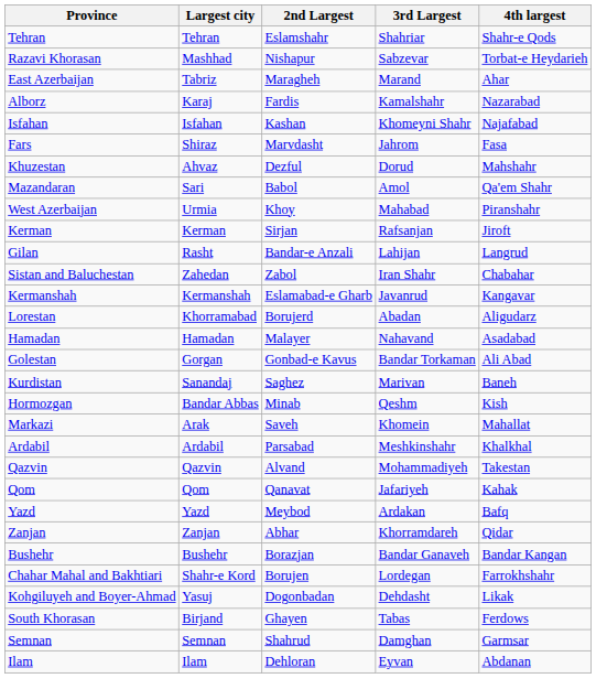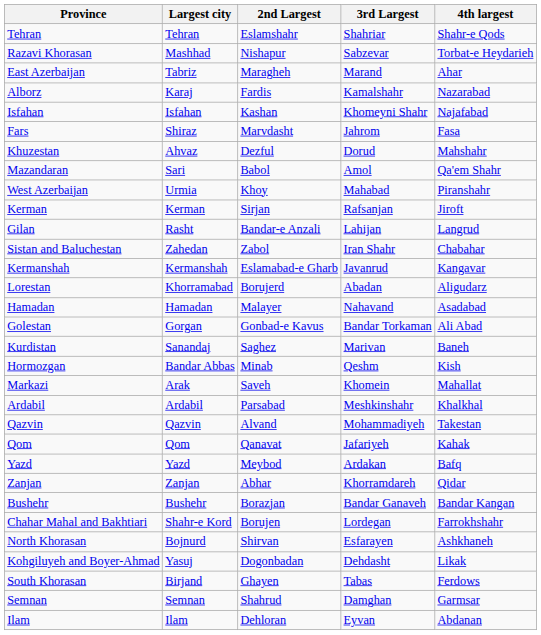 <table class="wikitable sortable">
 <tr>
 <th>Province</th>
 <th>Largest city</th>
 <th>2nd Largest</th>
 <th>3rd Largest</th>
 <th>4th largest</th>
 </tr>
 <tr>
 <td><a href='#'>Tehran</a></td>
 <td><a href='#'>Tehran</a></td>
 <td><a href='#'>Eslamshahr</a></td>
 <td><a href='#'>Shahriar</a></td>
 <td><a href='#'>Shahr-e Qods</a></td>
 </tr>
 <tr>
 <td><a href='#'>Razavi Khorasan</a></td>
 <td><a href='#'>Mashhad</a></td>
 <td><a href='#'>Nishapur</a></td>
 <td><a href='#'>Sabzevar</a></td>
 <td><a href='#'>Torbat-e Heydarieh</a></td>
 </tr>
 <tr>
 <td><a href='#'>East Azerbaijan</a></td>
 <td><a href='#'>Tabriz</a></td>
 <td><a href='#'>Maragheh</a></td>
 <td><a href='#'>Marand</a></td>
 <td><a href='#'>Ahar</a></td>
 </tr>
 <tr>
 <td><a href='#'>Alborz</a></td>
 <td><a href='#'>Karaj</a></td>
 <td><a href='#'>Fardis</a></td>
 <td><a href='#'>Kamalshahr</a></td>
 <td><a href='#'>Nazarabad</a></td>
 </tr>
 <tr>
 <td><a href='#'>Isfahan</a></td>
 <td><a href='#'>Isfahan</a></td>
 <td><a href='#'>Kashan</a></td>
 <td><a href='#'>Khomeyni Shahr</a></td>
 <td><a href='#'>Najafabad</a></td>
 </tr>
 <tr>
 <td><a href='#'>Fars</a></td>
 <td><a href='#'>Shiraz</a></td>
 <td><a href='#'>Marvdasht</a></td>
 <td><a href='#'>Jahrom</a></td>
 <td><a href='#'>Fasa</a></td>
 </tr>
 <tr>
 <td><a href='#'>Khuzestan</a></td>
 <td><a href='#'>Ahvaz</a></td>
 <td><a href='#'>Dezful</a></td>
 <td><a href='#'>Dorud</a></td>
 <td><a href='#'>Mahshahr</a></td>
 </tr>
 <tr>
 <td><a href='#'>Mazandaran</a></td>
 <td><a href='#'>Sari</a></td>
 <td><a href='#'>Babol</a></td>
 <td><a href='#'>Amol</a></td>
 <td><a href='#'>Qa'em Shahr</a></td>
 </tr>
 <tr>
 <td><a href='#'>West Azerbaijan</a></td>
 <td><a href='#'>Urmia</a></td>
 <td><a href='#'>Khoy</a></td>
 <td><a href='#'>Mahabad</a></td>
 <td><a href='#'>Piranshahr</a></td>
 </tr>
 <tr>
 <td><a href='#'>Kerman</a></td>
 <td><a href='#'>Kerman</a></td>
 <td><a href='#'>Sirjan</a></td>
 <td><a href='#'>Rafsanjan</a></td>
 <td><a href='#'>Jiroft</a></td>
 </tr>
 <tr>
 <td><a href='#'>Gilan</a></td>
 <td><a href='#'>Rasht</a></td>
 <td><a href='#'>Bandar-e Anzali</a></td>
 <td><a href='#'>Lahijan</a></td>
 <td><a href='#'>Langrud</a></td>
 </tr>
 <tr>
 <td><a href='#'>Sistan and Baluchestan</a></td>
 <td><a href='#'>Zahedan</a></td>
 <td><a href='#'>Zabol</a></td>
 <td><a href='#'>Iran Shahr</a></td>
 <td><a href='#'>Chabahar</a></td>
 </tr>
 <tr>
 <td><a href='#'>Kermanshah</a></td>
 <td><a href='#'>Kermanshah</a></td>
 <td><a href='#'>Eslamabad-e Gharb</a></td>
 <td><a href='#'>Javanrud</a></td>
 <td><a href='#'>Kangavar</a></td>
 </tr>
 <tr>
 <td><a href='#'>Lorestan</a></td>
 <td><a href='#'>Khorramabad</a></td>
 <td><a href='#'>Borujerd</a></td>
 <td><a href='#'>Abadan</a></td>
 <td><a href='#'>Aligudarz</a></td>
 </tr>
 <tr>
 <td><a href='#'>Hamadan</a></td>
 <td><a href='#'>Hamadan</a></td>
 <td><a href='#'>Malayer</a></td>
 <td><a href='#'>Nahavand</a></td>
 <td><a href='#'>Asadabad</a></td>
 </tr>
 <tr>
 <td><a href='#'>Golestan</a></td>
 <td><a href='#'>Gorgan</a></td>
 <td><a href='#'>Gonbad-e Kavus</a></td>
 <td><a href='#'>Bandar Torkaman</a></td>
 <td><a href='#'>Ali Abad</a></td>
 </tr>
 <tr>
 <td><a href='#'>Kurdistan</a></td>
 <td><a href='#'>Sanandaj</a></td>
 <td><a href='#'>Saghez</a></td>
 <td><a href='#'>Marivan</a></td>
 <td><a href='#'>Baneh</a></td>
 </tr>
 <tr>
 <td><a href='#'>Hormozgan</a></td>
 <td><a href='#'>Bandar Abbas</a></td>
 <td><a href='#'>Minab</a></td>
 <td><a href='#'>Qeshm</a></td>
 <td><a href='#'>Kish</a></td>
 </tr>
 <tr>
 <td><a href='#'>Markazi</a></td>
 <td><a href='#'>Arak</a></td>
 <td><a href='#'>Saveh</a></td>
 <td><a href='#'>Khomein</a></td>
 <td><a href='#'>Mahallat</a></td>
 </tr>
 <tr>
 <td><a href='#'>Ardabil</a></td>
 <td><a href='#'>Ardabil</a></td>
 <td><a href='#'>Parsabad</a></td>
 <td><a href='#'>Meshkinshahr</a></td>
 <td><a href='#'>Khalkhal</a></td>
 </tr>
 <tr>
 <td><a href='#'>Qazvin</a></td>
 <td><a href='#'>Qazvin</a></td>
 <td><a href='#'>Alvand</a></td>
 <td><a href='#'>Mohammadiyeh</a></td>
 <td><a href='#'>Takestan</a></td>
 </tr>
 <tr>
 <td><a href='#'>Qom</a></td>
 <td><a href='#'>Qom</a></td>
 <td><a href='#'>Qanavat</a></td>
 <td><a href='#'>Jafariyeh</a></td>
 <td><a href='#'>Kahak</a></td>
 </tr>
 <tr>
 <td><a href='#'>Yazd</a></td>
 <td><a href='#'>Yazd</a></td>
 <td><a href='#'>Meybod</a></td>
 <td><a href='#'>Ardakan</a></td>
 <td><a href='#'>Bafq</a></td>
 </tr>
 <tr>
 <td><a href='#'>Zanjan</a></td>
 <td><a href='#'>Zanjan</a></td>
 <td><a href='#'>Abhar</a></td>
 <td><a href='#'>Khorramdareh</a></td>
 <td><a href='#'>Qidar</a></td>
 </tr>
 <tr>
 <td><a href='#'>Bushehr</a></td>
 <td><a href='#'>Bushehr</a></td>
 <td><a href='#'>Borazjan</a></td>
 <td><a href='#'>Bandar Ganaveh</a></td>
 <td><a href='#'>Bandar Kangan</a></td>
 </tr>
 <tr>
 <td><a href='#'>Chahar Mahal and Bakhtiari</a></td>
 <td><a href='#'>Shahr-e Kord</a></td>
 <td><a href='#'>Borujen</a></td>
 <td><a href='#'>Lordegan</a></td>
 <td><a href='#'>Farrokhshahr</a></td>
 </tr>
 <tr>
+<td><a href='#'>North Khorasan</a></td>
+<td><a href='#'>Bojnurd</a></td>
+<td><a href='#'>Shirvan</a></td>
+<td><a href='#'>Esfarayen</a></td>
+<td><a href='#'>Ashkhaneh</a></td>
+</tr>
+<tr>
 <td><a href='#'>Kohgiluyeh and Boyer-Ahmad</a></td>
 <td><a href='#'>Yasuj</a></td>
 <td><a href='#'>Dogonbadan</a></td>
 <td><a href='#'>Dehdasht</a></td>
 <td><a href='#'>Likak</a></td>
 </tr>
 <tr>
 <td><a href='#'>South Khorasan</a></td>
 <td><a href='#'>Birjand</a></td>
 <td><a href='#'>Ghayen</a></td>
 <td><a href='#'>Tabas</a></td>
 <td><a href='#'>Ferdows</a></td>
 </tr>
 <tr>
 <td><a href='#'>Semnan</a></td>
 <td><a href='#'>Semnan</a></td>
 <td><a href='#'>Shahrud</a></td>
 <td><a href='#'>Damghan</a></td>
 <td><a href='#'>Garmsar</a></td>
 </tr>
 <tr>
 <td><a href='#'>Ilam</a></td>
 <td><a href='#'>Ilam</a></td>
 <td><a href='#'>Dehloran</a></td>
 <td><a href='#'>Eyvan</a></td>
 <td><a href='#'>Abdanan</a></td>
 </tr>
 </table>
